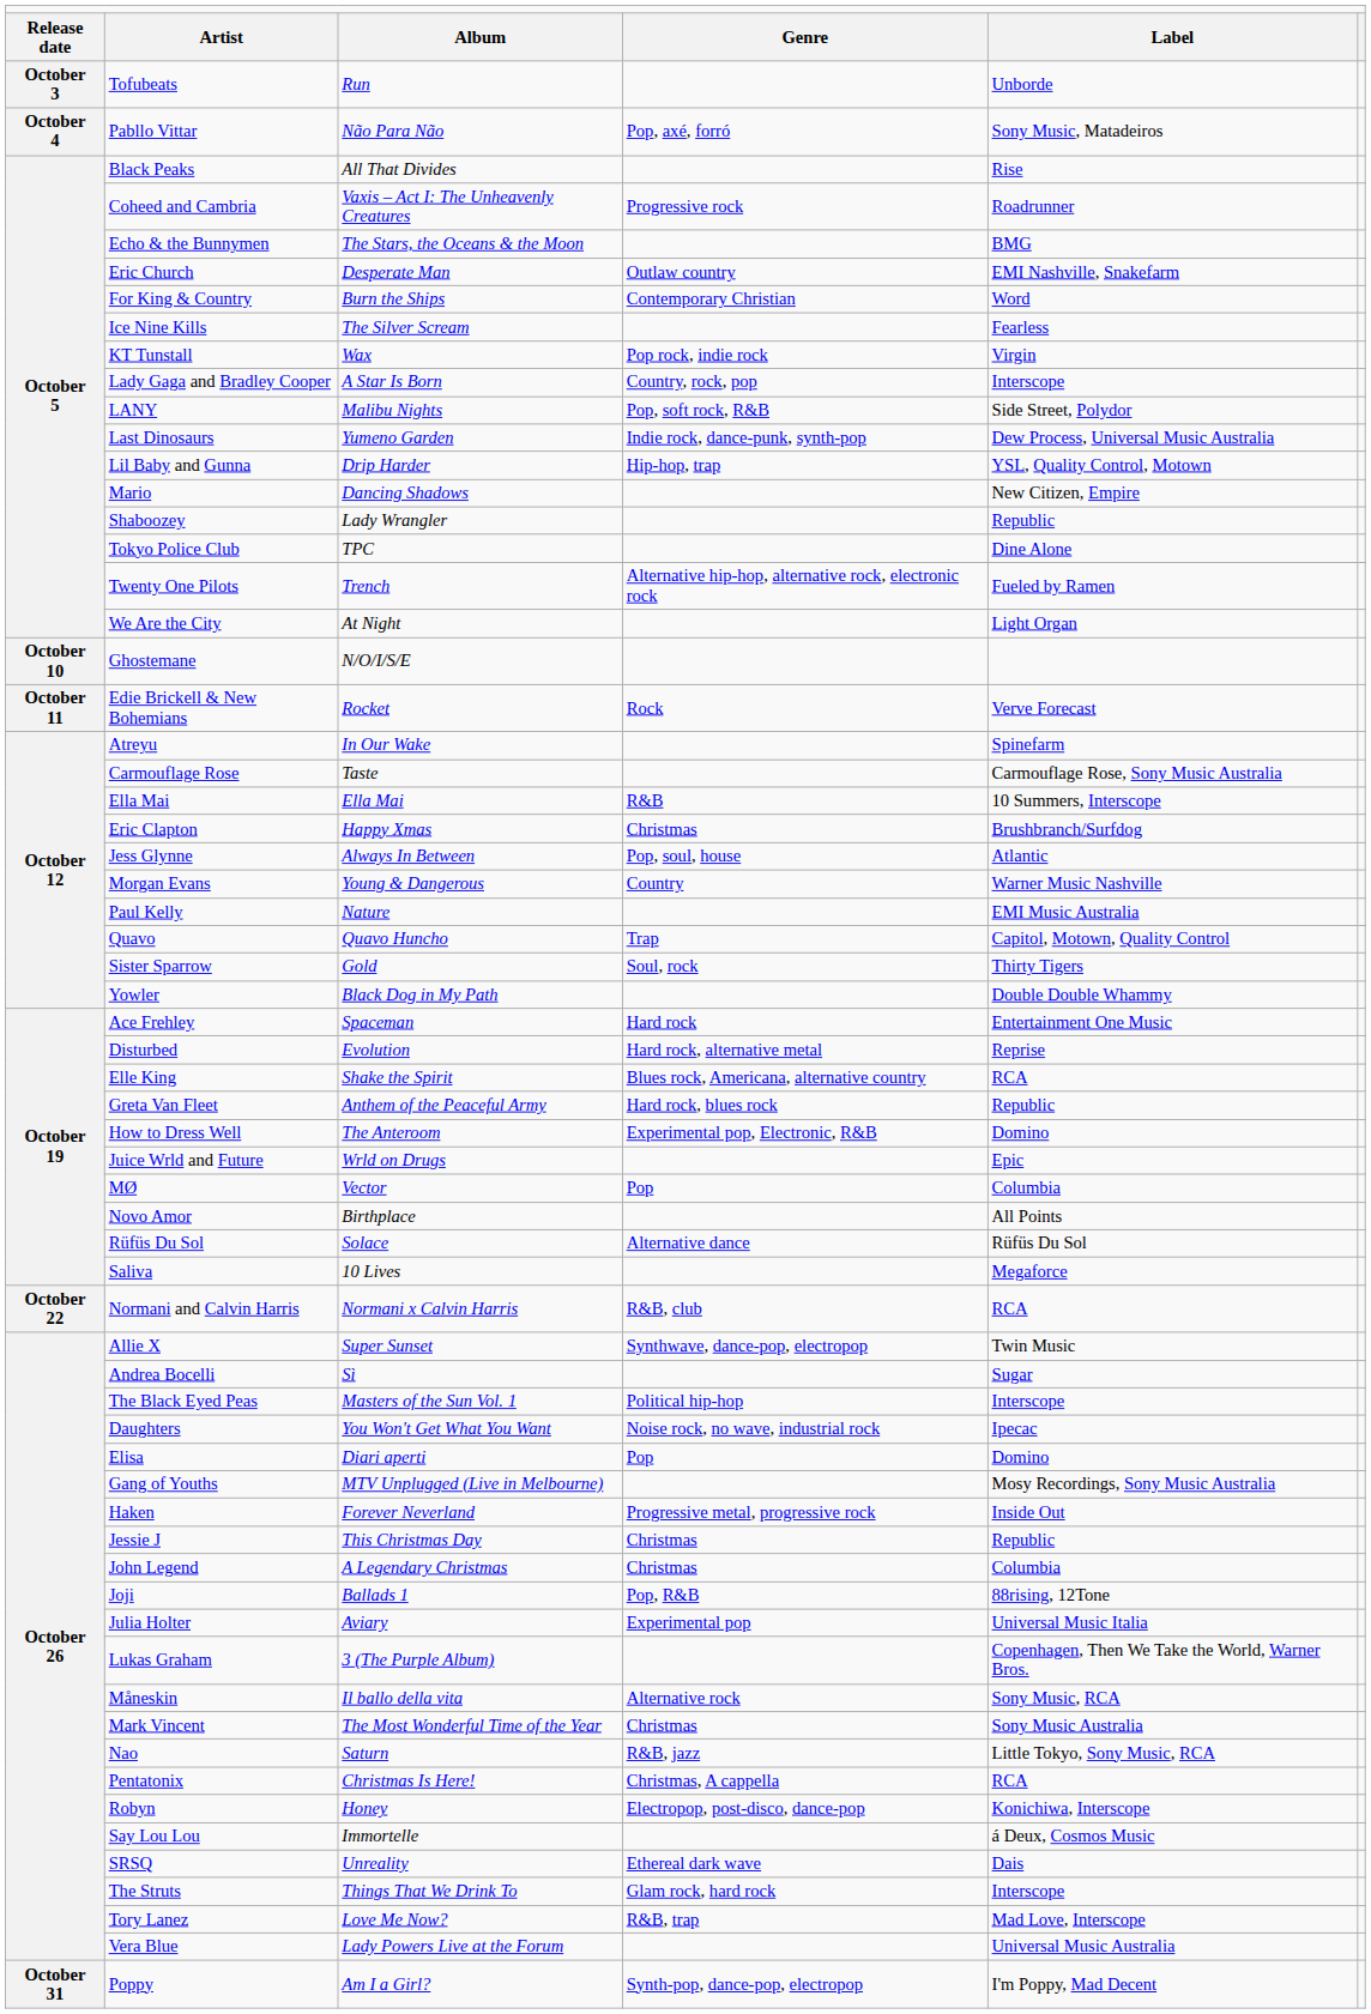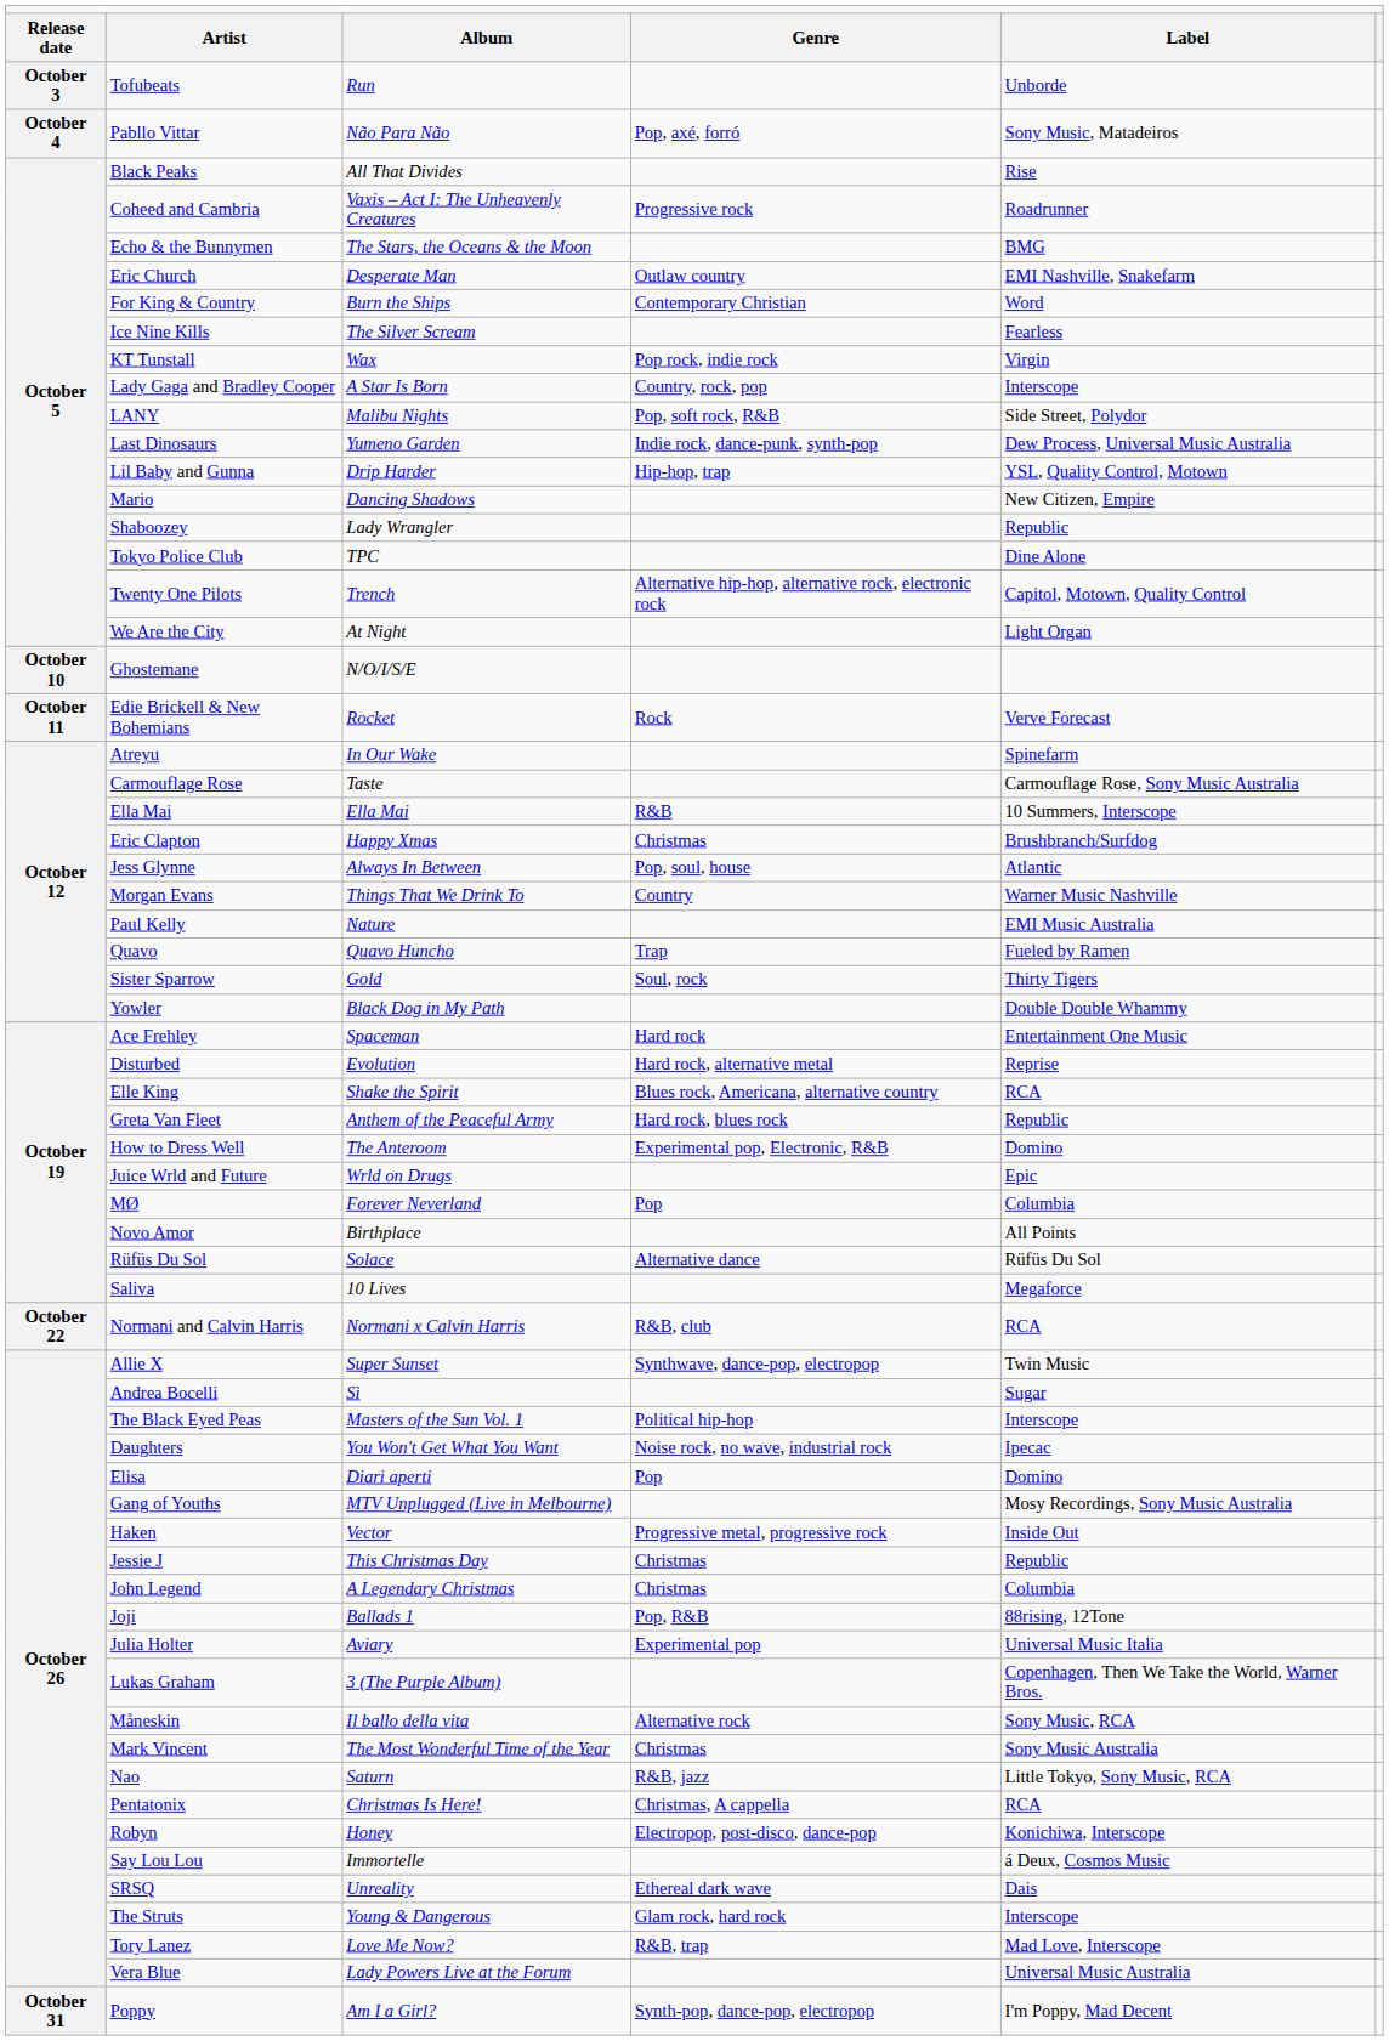 <table class="wikitable plainrowheaders">
 <tr>
 <td colspan="6" style="text-align:center;"></td>
 </tr>
 <tr>
 <th scope="col">Release date</th>
 <th scope="col">Artist</th>
 <th scope="col">Album</th>
 <th scope="col">Genre</th>
 <th scope="col">Label</th>
 <th scope="col"></th>
 </tr>
 <tr>
 <th scope="row" style="text-align:center;">October<br>3</th>
 <td><a href='#'>Tofubeats</a></td>
 <td><em><a href='#'>Run</a></em></td>
 <td></td>
 <td><a href='#'>Unborde</a></td>
 <td></td>
 </tr>
 <tr>
 <th scope="row" style="text-align:center;">October<br>4</th>
 <td><a href='#'>Pabllo Vittar</a></td>
 <td><em><a href='#'>Não Para Não</a></em></td>
 <td><a href='#'>Pop</a>, <a href='#'>axé</a>, <a href='#'>forró</a></td>
 <td><a href='#'>Sony Music</a>, Matadeiros</td>
 <td></td>
 </tr>
 <tr>
 <th scope="row" rowspan="16" style="text-align:center;">October<br>5</th>
 <td><a href='#'>Black Peaks</a></td>
 <td><em>All That Divides</em></td>
 <td></td>
 <td><a href='#'>Rise</a></td>
 <td></td>
 </tr>
 <tr>
 <td><a href='#'>Coheed and Cambria</a></td>
 <td><em><a href='#'>Vaxis – Act I: The Unheavenly Creatures</a></em></td>
 <td><a href='#'>Progressive rock</a></td>
 <td><a href='#'>Roadrunner</a></td>
 <td></td>
 </tr>
 <tr>
 <td><a href='#'>Echo & the Bunnymen</a></td>
 <td><em><a href='#'>The Stars, the Oceans & the Moon</a></em></td>
 <td></td>
 <td><a href='#'>BMG</a></td>
 <td></td>
 </tr>
 <tr>
 <td><a href='#'>Eric Church</a></td>
 <td><em><a href='#'>Desperate Man</a></em></td>
 <td><a href='#'>Outlaw country</a></td>
 <td><a href='#'>EMI Nashville</a>, <a href='#'>Snakefarm</a></td>
 <td></td>
 </tr>
 <tr>
 <td><a href='#'>For King & Country</a></td>
 <td><em><a href='#'>Burn the Ships</a></em></td>
 <td><a href='#'>Contemporary Christian</a></td>
 <td><a href='#'>Word</a></td>
 <td></td>
 </tr>
 <tr>
 <td><a href='#'>Ice Nine Kills</a></td>
 <td><em><a href='#'>The Silver Scream</a></em></td>
 <td></td>
 <td><a href='#'>Fearless</a></td>
 <td></td>
 </tr>
 <tr>
 <td><a href='#'>KT Tunstall</a></td>
 <td><em><a href='#'>Wax</a></em></td>
 <td><a href='#'>Pop rock</a>, <a href='#'>indie rock</a></td>
 <td><a href='#'>Virgin</a></td>
 <td></td>
 </tr>
 <tr>
 <td><a href='#'>Lady Gaga</a> and <a href='#'>Bradley Cooper</a></td>
 <td><em><a href='#'>A Star Is Born</a></em></td>
 <td><a href='#'>Country</a>, <a href='#'>rock</a>, <a href='#'>pop</a></td>
 <td><a href='#'>Interscope</a></td>
 <td></td>
 </tr>
 <tr>
 <td><a href='#'>LANY</a></td>
 <td><em><a href='#'>Malibu Nights</a></em></td>
 <td><a href='#'>Pop</a>, <a href='#'>soft rock</a>, <a href='#'>R&B</a></td>
 <td>Side Street, <a href='#'>Polydor</a></td>
 <td></td>
 </tr>
 <tr>
 <td><a href='#'>Last Dinosaurs</a></td>
 <td><em><a href='#'>Yumeno Garden</a></em></td>
 <td><a href='#'>Indie rock</a>, <a href='#'>dance-punk</a>, <a href='#'>synth-pop</a></td>
 <td><a href='#'>Dew Process</a>, <a href='#'>Universal Music Australia</a></td>
 <td></td>
 </tr>
 <tr>
 <td><a href='#'>Lil Baby</a> and <a href='#'>Gunna</a></td>
 <td><em><a href='#'>Drip Harder</a></em></td>
 <td><a href='#'>Hip-hop</a>, <a href='#'>trap</a></td>
 <td><a href='#'>YSL</a>, <a href='#'>Quality Control</a>, <a href='#'>Motown</a></td>
 <td></td>
 </tr>
 <tr>
 <td><a href='#'>Mario</a></td>
 <td><em><a href='#'>Dancing Shadows</a></em></td>
 <td></td>
 <td>New Citizen, <a href='#'>Empire</a></td>
 <td></td>
 </tr>
 <tr>
 <td><a href='#'>Shaboozey</a></td>
 <td><em>Lady Wrangler</em></td>
 <td></td>
 <td><a href='#'>Republic</a></td>
 <td></td>
 </tr>
 <tr>
 <td><a href='#'>Tokyo Police Club</a></td>
 <td><em>TPC</em></td>
 <td></td>
 <td><a href='#'>Dine Alone</a></td>
 <td></td>
 </tr>
 <tr>
 <td><a href='#'>Twenty One Pilots</a></td>
 <td><em><a href='#'>Trench</a></em></td>
 <td><a href='#'>Alternative hip-hop</a>, <a href='#'>alternative rock</a>, <a href='#'>electronic rock</a></td>
-<td><a href='#'>Fueled by Ramen</a></td>
+<td><a href='#'>Capitol</a>, <a href='#'>Motown</a>, <a href='#'>Quality Control</a></td>
 <td></td>
 </tr>
 <tr>
 <td><a href='#'>We Are the City</a></td>
 <td><em>At Night</em></td>
 <td></td>
 <td><a href='#'>Light Organ</a></td>
 <td></td>
 </tr>
 <tr>
 <th scope="row" style="text-align:center;">October<br>10</th>
 <td><a href='#'>Ghostemane</a></td>
 <td><em>N/O/I/S/E</em></td>
 <td></td>
 <td></td>
 <td></td>
 </tr>
 <tr>
 <th scope="row" style="text-align:center;">October<br>11</th>
 <td><a href='#'>Edie Brickell & New Bohemians</a></td>
 <td><em><a href='#'>Rocket</a></em></td>
 <td><a href='#'>Rock</a></td>
 <td><a href='#'>Verve Forecast</a></td>
 <td></td>
 </tr>
 <tr>
 <th scope="row" rowspan="10" style="text-align:center;">October<br>12</th>
 <td><a href='#'>Atreyu</a></td>
 <td><em><a href='#'>In Our Wake</a></em></td>
 <td></td>
 <td><a href='#'>Spinefarm</a></td>
 <td></td>
 </tr>
 <tr>
 <td><a href='#'>Carmouflage Rose</a></td>
 <td><em>Taste</em></td>
 <td></td>
 <td>Carmouflage Rose, <a href='#'>Sony Music Australia</a></td>
 <td></td>
 </tr>
 <tr>
 <td><a href='#'>Ella Mai</a></td>
 <td><em><a href='#'>Ella Mai</a></em></td>
 <td><a href='#'>R&B</a></td>
 <td>10 Summers, <a href='#'>Interscope</a></td>
 <td></td>
 </tr>
 <tr>
 <td><a href='#'>Eric Clapton</a></td>
 <td><em><a href='#'>Happy Xmas</a></em></td>
 <td><a href='#'>Christmas</a></td>
 <td><a href='#'>Brushbranch/Surfdog</a></td>
 <td></td>
 </tr>
 <tr>
 <td><a href='#'>Jess Glynne</a></td>
 <td><em><a href='#'>Always In Between</a></em></td>
 <td><a href='#'>Pop</a>, <a href='#'>soul</a>, <a href='#'>house</a></td>
 <td><a href='#'>Atlantic</a></td>
 <td></td>
 </tr>
 <tr>
 <td><a href='#'>Morgan Evans</a></td>
-<td><em><a href='#'>Young & Dangerous</a></em></td>
+<td><em><a href='#'>Things That We Drink To</a></em></td>
 <td><a href='#'>Country</a></td>
 <td><a href='#'>Warner Music Nashville</a></td>
 <td></td>
 </tr>
 <tr>
 <td><a href='#'>Paul Kelly</a></td>
 <td><em><a href='#'>Nature</a></em></td>
 <td></td>
 <td><a href='#'>EMI Music Australia</a></td>
 <td></td>
 </tr>
 <tr>
 <td><a href='#'>Quavo</a></td>
 <td><em><a href='#'>Quavo Huncho</a></em></td>
 <td><a href='#'>Trap</a></td>
-<td><a href='#'>Capitol</a>, <a href='#'>Motown</a>, <a href='#'>Quality Control</a></td>
+<td><a href='#'>Fueled by Ramen</a></td>
 <td></td>
 </tr>
 <tr>
 <td><a href='#'>Sister Sparrow</a></td>
 <td><em><a href='#'>Gold</a></em></td>
 <td><a href='#'>Soul</a>, <a href='#'>rock</a></td>
 <td><a href='#'>Thirty Tigers</a></td>
 <td></td>
 </tr>
 <tr>
 <td><a href='#'>Yowler</a></td>
 <td><em><a href='#'>Black Dog in My Path</a></em></td>
 <td></td>
 <td><a href='#'>Double Double Whammy</a></td>
 <td></td>
 </tr>
 <tr>
 <th scope="row" rowspan="10" style="text-align:center;">October<br>19</th>
 <td><a href='#'>Ace Frehley</a></td>
 <td><em><a href='#'>Spaceman</a></em></td>
 <td><a href='#'>Hard rock</a></td>
 <td><a href='#'>Entertainment One Music</a></td>
 <td></td>
 </tr>
 <tr>
 <td><a href='#'>Disturbed</a></td>
 <td><em><a href='#'>Evolution</a></em></td>
 <td><a href='#'>Hard rock</a>, <a href='#'>alternative metal</a></td>
 <td><a href='#'>Reprise</a></td>
 <td></td>
 </tr>
 <tr>
 <td><a href='#'>Elle King</a></td>
 <td><em><a href='#'>Shake the Spirit</a></em></td>
 <td><a href='#'>Blues rock</a>, <a href='#'>Americana</a>, <a href='#'>alternative country</a></td>
 <td><a href='#'>RCA</a></td>
 <td></td>
 </tr>
 <tr>
 <td><a href='#'>Greta Van Fleet</a></td>
 <td><em><a href='#'>Anthem of the Peaceful Army</a></em></td>
 <td><a href='#'>Hard rock</a>, <a href='#'>blues rock</a></td>
 <td><a href='#'>Republic</a></td>
 <td></td>
 </tr>
 <tr>
 <td><a href='#'>How to Dress Well</a></td>
 <td><em><a href='#'>The Anteroom</a></em></td>
 <td><a href='#'>Experimental pop</a>, <a href='#'>Electronic</a>, <a href='#'>R&B</a></td>
 <td><a href='#'>Domino</a></td>
 <td></td>
 </tr>
 <tr>
 <td><a href='#'>Juice Wrld</a> and <a href='#'>Future</a></td>
 <td><em><a href='#'>Wrld on Drugs</a></em></td>
 <td></td>
 <td><a href='#'>Epic</a></td>
 <td></td>
 </tr>
 <tr>
 <td><a href='#'>MØ</a></td>
-<td><em><a href='#'>Vector</a></em></td>
+<td><em><a href='#'>Forever Neverland</a></em></td>
 <td><a href='#'>Pop</a></td>
 <td><a href='#'>Columbia</a></td>
 <td></td>
 </tr>
 <tr>
 <td><a href='#'>Novo Amor</a></td>
 <td><em>Birthplace</em></td>
 <td></td>
 <td>All Points</td>
 <td></td>
 </tr>
 <tr>
 <td><a href='#'>Rüfüs Du Sol</a></td>
 <td><em><a href='#'>Solace</a></em></td>
 <td><a href='#'>Alternative dance</a></td>
 <td>Rüfüs Du Sol</td>
 <td></td>
 </tr>
 <tr>
 <td><a href='#'>Saliva</a></td>
 <td><em>10 Lives</em></td>
 <td></td>
 <td><a href='#'>Megaforce</a></td>
 <td></td>
 </tr>
 <tr>
 <th scope="row" style="text-align:center;">October<br>22</th>
 <td><a href='#'>Normani</a> and <a href='#'>Calvin Harris</a></td>
 <td><em><a href='#'>Normani x Calvin Harris</a></em></td>
 <td><a href='#'>R&B</a>, <a href='#'>club</a></td>
 <td><a href='#'>RCA</a></td>
 <td></td>
 </tr>
 <tr>
 <th scope="row" rowspan="22" style="text-align:center;">October<br>26</th>
 <td><a href='#'>Allie X</a></td>
 <td><em><a href='#'>Super Sunset</a></em></td>
 <td><a href='#'>Synthwave</a>, <a href='#'>dance-pop</a>, <a href='#'>electropop</a></td>
 <td>Twin Music</td>
 <td></td>
 </tr>
 <tr>
 <td><a href='#'>Andrea Bocelli</a></td>
 <td><em><a href='#'>Sì</a></em></td>
 <td></td>
 <td><a href='#'>Sugar</a></td>
 <td></td>
 </tr>
 <tr>
 <td><a href='#'>The Black Eyed Peas</a></td>
 <td><em><a href='#'>Masters of the Sun Vol. 1</a></em></td>
 <td><a href='#'>Political hip-hop</a></td>
 <td><a href='#'>Interscope</a></td>
 <td></td>
 </tr>
 <tr>
 <td><a href='#'>Daughters</a></td>
 <td><em><a href='#'>You Won't Get What You Want</a></em></td>
 <td><a href='#'>Noise rock</a>, <a href='#'>no wave</a>, <a href='#'>industrial rock</a></td>
 <td><a href='#'>Ipecac</a></td>
 <td></td>
 </tr>
 <tr>
 <td><a href='#'>Elisa</a></td>
 <td><em><a href='#'>Diari aperti</a></em></td>
 <td><a href='#'>Pop</a></td>
 <td><a href='#'>Domino</a></td>
 <td></td>
 </tr>
 <tr>
 <td><a href='#'>Gang of Youths</a></td>
 <td><em><a href='#'>MTV Unplugged (Live in Melbourne)</a></em></td>
 <td></td>
 <td>Mosy Recordings, <a href='#'>Sony Music Australia</a></td>
 <td></td>
 </tr>
 <tr>
 <td><a href='#'>Haken</a></td>
-<td><em><a href='#'>Forever Neverland</a></em></td>
+<td><em><a href='#'>Vector</a></em></td>
 <td><a href='#'>Progressive metal</a>, <a href='#'>progressive rock</a></td>
 <td><a href='#'>Inside Out</a></td>
 <td></td>
 </tr>
 <tr>
 <td><a href='#'>Jessie J</a></td>
 <td><em><a href='#'>This Christmas Day</a></em></td>
 <td><a href='#'>Christmas</a></td>
 <td><a href='#'>Republic</a></td>
 <td></td>
 </tr>
 <tr>
 <td><a href='#'>John Legend</a></td>
 <td><em><a href='#'>A Legendary Christmas</a></em></td>
 <td><a href='#'>Christmas</a></td>
 <td><a href='#'>Columbia</a></td>
 <td></td>
 </tr>
 <tr>
 <td><a href='#'>Joji</a></td>
 <td><em><a href='#'>Ballads 1</a></em></td>
 <td><a href='#'>Pop</a>, <a href='#'>R&B</a></td>
 <td><a href='#'>88rising</a>, 12Tone</td>
 <td></td>
 </tr>
 <tr>
 <td><a href='#'>Julia Holter</a></td>
 <td><em><a href='#'>Aviary</a></em></td>
 <td><a href='#'>Experimental pop</a></td>
 <td><a href='#'>Universal Music Italia</a></td>
 <td></td>
 </tr>
 <tr>
 <td><a href='#'>Lukas Graham</a></td>
 <td><em><a href='#'>3 (The Purple Album)</a></em></td>
 <td></td>
 <td><a href='#'>Copenhagen</a>, Then We Take the World, <a href='#'>Warner Bros.</a></td>
 <td></td>
 </tr>
 <tr>
 <td><a href='#'>Måneskin</a></td>
 <td><em><a href='#'>Il ballo della vita</a></em></td>
 <td><a href='#'>Alternative rock</a></td>
 <td><a href='#'>Sony Music</a>, <a href='#'>RCA</a></td>
 <td></td>
 </tr>
 <tr>
 <td><a href='#'>Mark Vincent</a></td>
 <td><em><a href='#'>The Most Wonderful Time of the Year</a></em></td>
 <td><a href='#'>Christmas</a></td>
 <td><a href='#'>Sony Music Australia</a></td>
 <td></td>
 </tr>
 <tr>
 <td><a href='#'>Nao</a></td>
 <td><em><a href='#'>Saturn</a></em></td>
 <td><a href='#'>R&B</a>, <a href='#'>jazz</a></td>
 <td>Little Tokyo, <a href='#'>Sony Music</a>, <a href='#'>RCA</a></td>
 <td></td>
 </tr>
 <tr>
 <td><a href='#'>Pentatonix</a></td>
 <td><em><a href='#'>Christmas Is Here!</a></em></td>
 <td><a href='#'>Christmas</a>, <a href='#'>A cappella</a></td>
 <td><a href='#'>RCA</a></td>
 <td></td>
 </tr>
 <tr>
 <td><a href='#'>Robyn</a></td>
 <td><em><a href='#'>Honey</a></em></td>
 <td><a href='#'>Electropop</a>, <a href='#'>post-disco</a>, <a href='#'>dance-pop</a></td>
 <td><a href='#'>Konichiwa</a>, <a href='#'>Interscope</a></td>
 <td></td>
 </tr>
 <tr>
 <td><a href='#'>Say Lou Lou</a></td>
 <td><em>Immortelle</em></td>
 <td></td>
 <td>á Deux, <a href='#'>Cosmos Music</a></td>
 <td></td>
 </tr>
 <tr>
 <td><a href='#'>SRSQ</a></td>
 <td><em><a href='#'>Unreality</a></em></td>
 <td><a href='#'>Ethereal dark wave</a></td>
 <td><a href='#'>Dais</a></td>
 <td></td>
 </tr>
 <tr>
 <td><a href='#'>The Struts</a></td>
-<td><em><a href='#'>Things That We Drink To</a></em></td>
+<td><em><a href='#'>Young & Dangerous</a></em></td>
 <td><a href='#'>Glam rock</a>, <a href='#'>hard rock</a></td>
 <td><a href='#'>Interscope</a></td>
 <td></td>
 </tr>
 <tr>
 <td><a href='#'>Tory Lanez</a></td>
 <td><em><a href='#'>Love Me Now?</a></em></td>
 <td><a href='#'>R&B</a>, <a href='#'>trap</a></td>
 <td><a href='#'>Mad Love</a>, <a href='#'>Interscope</a></td>
 <td></td>
 </tr>
 <tr>
 <td><a href='#'>Vera Blue</a></td>
 <td><em><a href='#'>Lady Powers Live at the Forum</a></em></td>
 <td></td>
 <td><a href='#'>Universal Music Australia</a></td>
 <td></td>
 </tr>
 <tr>
 <th scope="row" style="text-align:center;">October<br>31</th>
 <td><a href='#'>Poppy</a></td>
 <td><em><a href='#'>Am I a Girl?</a></em></td>
 <td><a href='#'>Synth-pop</a>, <a href='#'>dance-pop</a>, <a href='#'>electropop</a></td>
 <td>I'm Poppy, <a href='#'>Mad Decent</a></td>
 <td></td>
 </tr>
 </table>
